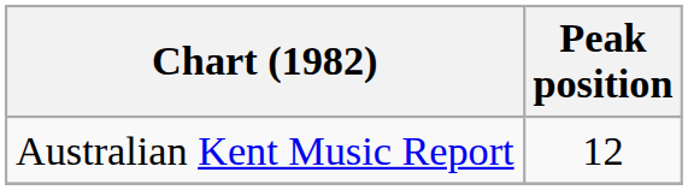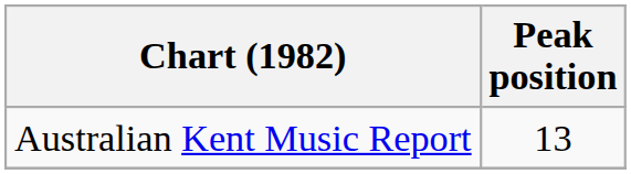 <table class="wikitable sortable">
 <tr>
 <th>Chart (1982)</th>
 <th>Peak<br>position</th>
 </tr>
 <tr>
 <td>Australian <a href='#'>Kent Music Report</a></td>
-<td style="text-align:center;">12</td>
+<td style="text-align:center;">13</td>
 </tr>
 <tr>
 </tr>
 </table>
